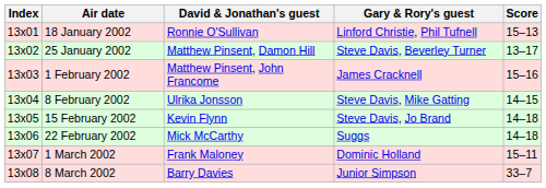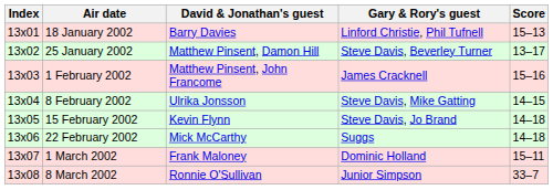 <table class="wikitable" style="width:745px;">
 <tr>
 <th style="width:7%;">Index</th>
 <th style="width:23%;">Air date</th>
 <th style="width:32%;">David & Jonathan's guest</th>
 <th style="width:32%;">Gary & Rory's guest</th>
 <th style="width:7%;">Score</th>
 </tr>
 <tr style="background:#fdd;">
 <td>13x01</td>
 <td>18 January 2002</td>
-<td><a href='#'>Ronnie O'Sullivan</a></td>
+<td><a href='#'>Barry Davies</a></td>
 <td><a href='#'>Linford Christie</a>, <a href='#'>Phil Tufnell</a></td>
 <td>15–13</td>
 </tr>
 <tr style="background:#dfd;">
 <td>13x02</td>
 <td>25 January 2002</td>
 <td><a href='#'>Matthew Pinsent</a>, <a href='#'>Damon Hill</a></td>
 <td><a href='#'>Steve Davis</a>, <a href='#'>Beverley Turner</a></td>
 <td>13–17</td>
 </tr>
 <tr style="background:#fdd;">
 <td>13x03</td>
 <td>1 February 2002</td>
 <td><a href='#'>Matthew Pinsent</a>, <a href='#'>John Francome</a></td>
 <td><a href='#'>James Cracknell</a></td>
 <td>15–16</td>
 </tr>
 <tr style="background:#dfd;">
 <td>13x04</td>
 <td>8 February 2002</td>
 <td><a href='#'>Ulrika Jonsson</a></td>
 <td><a href='#'>Steve Davis</a>, <a href='#'>Mike Gatting</a></td>
 <td>14–15</td>
 </tr>
 <tr style="background:#dfd;">
 <td>13x05</td>
 <td>15 February 2002</td>
 <td><a href='#'>Kevin Flynn</a></td>
 <td><a href='#'>Steve Davis</a>, <a href='#'>Jo Brand</a></td>
 <td>14–18</td>
 </tr>
 <tr style="background:#dfd;">
 <td>13x06</td>
 <td>22 February 2002</td>
 <td><a href='#'>Mick McCarthy</a></td>
 <td><a href='#'>Suggs</a></td>
 <td>14–18</td>
 </tr>
 <tr style="background:#fdd;">
 <td>13x07</td>
 <td>1 March 2002</td>
 <td><a href='#'>Frank Maloney</a></td>
 <td><a href='#'>Dominic Holland</a></td>
 <td>15–11</td>
 </tr>
 <tr style="background:#fdd;">
 <td>13x08</td>
 <td>8 March 2002</td>
-<td><a href='#'>Barry Davies</a></td>
+<td><a href='#'>Ronnie O'Sullivan</a></td>
 <td><a href='#'>Junior Simpson</a></td>
 <td>33–7</td>
 </tr>
 </table>
